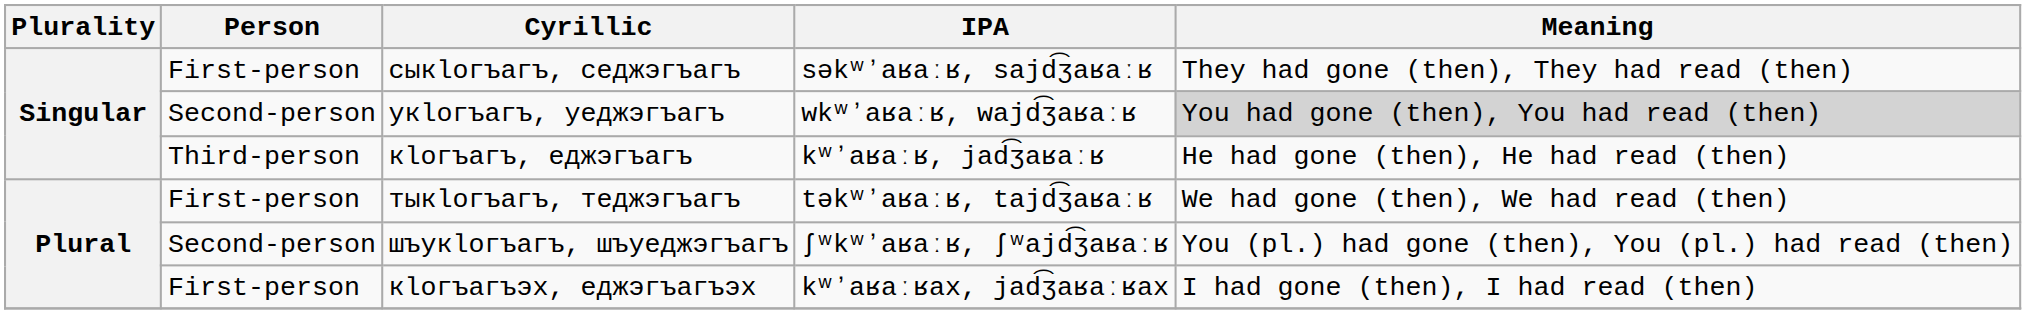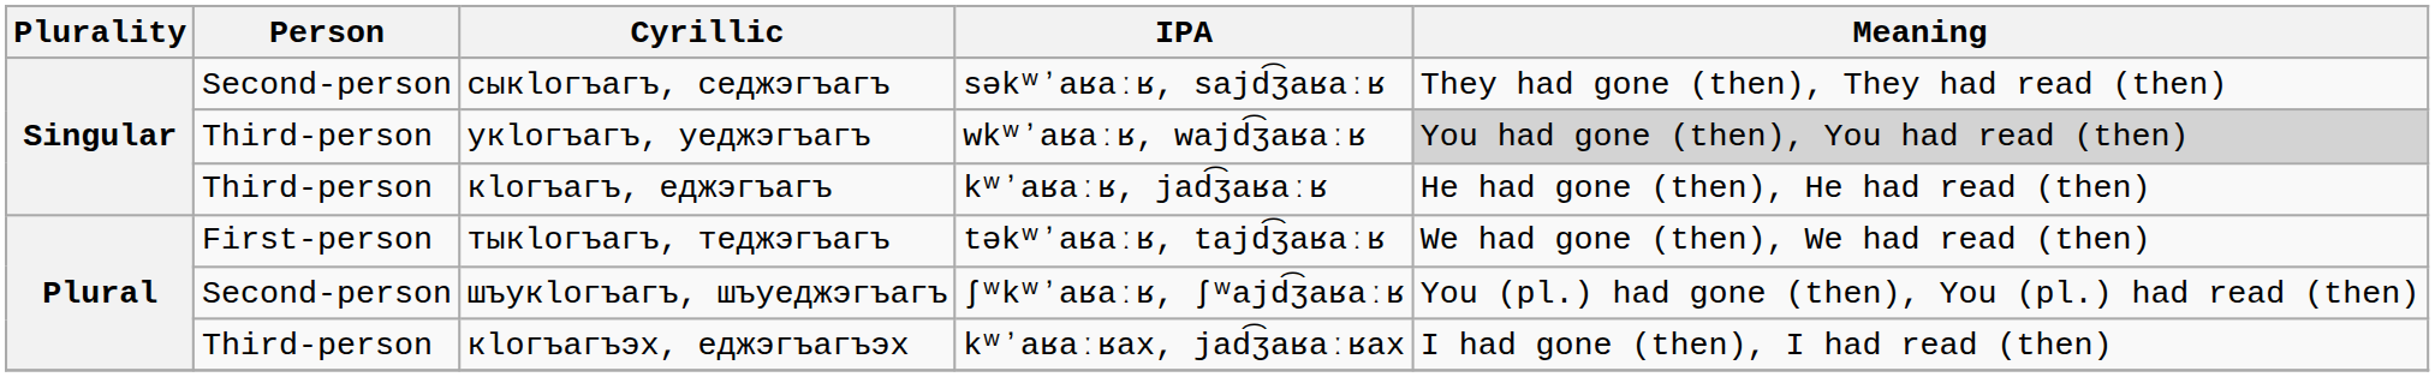 <table class="wikitable">
 <tr>
 <th>Plurality</th>
 <th>Person</th>
 <th>Cyrillic</th>
 <th>IPA</th>
 <th>Meaning</th>
 </tr>
 <tr>
 <th rowspan=3>Singular</th>
-<td>First-person</td>
+<td>Second-person</td>
 <td>сыкӏогъагъ, седжэгъагъ</td>
 <td>səkʷʼaʁaːʁ, sajd͡ʒaʁaːʁ</td>
 <td>They had gone (then), They had read (then)</td>
 </tr>
 <tr>
-<td>Second-person</td>
+<td>Third-person</td>
 <td>укӏогъагъ, уеджэгъагъ</td>
 <td>wkʷʼaʁaːʁ, wajd͡ʒaʁaːʁ</td>
 <td style="background: lightgrey;">You had gone (then), You had read (then)</td>
 </tr>
 <tr>
 <td>Third-person</td>
 <td>кӏогъагъ, еджэгъагъ</td>
 <td>kʷʼaʁaːʁ, jad͡ʒaʁaːʁ</td>
 <td>He had gone (then), He had read (then)</td>
 </tr>
 <tr>
 <th rowspan=3>Plural</th>
 <td>First-person</td>
 <td>тыкӏогъагъ, теджэгъагъ</td>
 <td>təkʷʼaʁaːʁ, tajd͡ʒaʁaːʁ</td>
 <td>We had gone (then), We had read (then)</td>
 </tr>
 <tr>
 <td>Second-person</td>
 <td>шъукӏогъагъ, шъуеджэгъагъ</td>
 <td>ʃʷkʷʼaʁaːʁ, ʃʷajd͡ʒaʁaːʁ</td>
 <td>You (pl.) had gone (then), You (pl.) had read (then)</td>
 </tr>
 <tr>
-<td>First-person</td>
+<td>Third-person</td>
 <td>кӏогъагъэх, еджэгъагъэх</td>
 <td>kʷʼaʁaːʁax, jad͡ʒaʁaːʁax</td>
 <td>I had gone (then), I had read (then)</td>
 </tr>
 <tr>
 </tr>
 </table>
